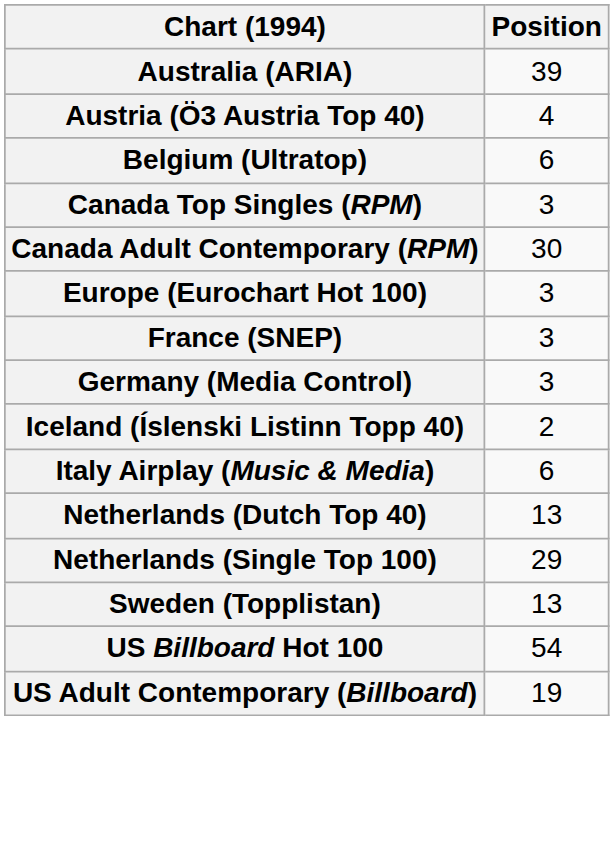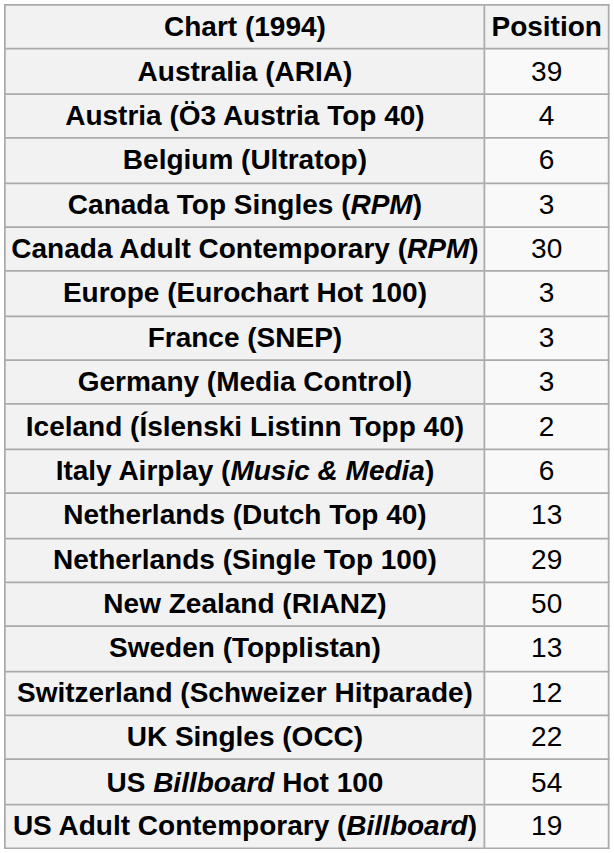 <table class="wikitable sortable plainrowheaders" style="text-align:center">
 <tr>
 <th>Chart (1994)</th>
 <th>Position</th>
 </tr>
 <tr>
 <th scope="row">Australia (ARIA)</th>
 <td>39</td>
 </tr>
 <tr>
 <th scope="row">Austria (Ö3 Austria Top 40)</th>
 <td>4</td>
 </tr>
 <tr>
 <th scope="row">Belgium (Ultratop)</th>
 <td>6</td>
 </tr>
 <tr>
 <th scope="row">Canada Top Singles (<em>RPM</em>)</th>
 <td>3</td>
 </tr>
 <tr>
 <th scope="row">Canada Adult Contemporary (<em>RPM</em>)</th>
 <td>30</td>
 </tr>
 <tr>
 <th scope="row">Europe (Eurochart Hot 100)</th>
 <td>3</td>
 </tr>
 <tr>
 <th scope="row">France (SNEP)</th>
 <td>3</td>
 </tr>
 <tr>
 <th scope="row">Germany (Media Control)</th>
 <td>3</td>
 </tr>
 <tr>
 <th scope="row">Iceland (Íslenski Listinn Topp 40)</th>
 <td>2</td>
 </tr>
 <tr>
 <th scope="row">Italy Airplay (<em>Music & Media</em>)</th>
 <td>6</td>
 </tr>
 <tr>
 <th scope="row">Netherlands (Dutch Top 40)</th>
 <td>13</td>
 </tr>
 <tr>
 <th scope="row">Netherlands (Single Top 100)</th>
 <td>29</td>
 </tr>
 <tr>
+<th scope="row">New Zealand (RIANZ)</th>
+<td>50</td>
+</tr>
+<tr>
 <th scope="row">Sweden (Topplistan)</th>
 <td>13</td>
+</tr>
+<tr>
+<th scope="row">Switzerland (Schweizer Hitparade)</th>
+<td>12</td>
+</tr>
+<tr>
+<th scope="row">UK Singles (OCC)</th>
+<td>22</td>
 </tr>
 <tr>
 <th scope="row">US <em>Billboard</em> Hot 100</th>
 <td>54</td>
 </tr>
 <tr>
 <th scope="row">US Adult Contemporary (<em>Billboard</em>)</th>
 <td>19</td>
 </tr>
 </table>
